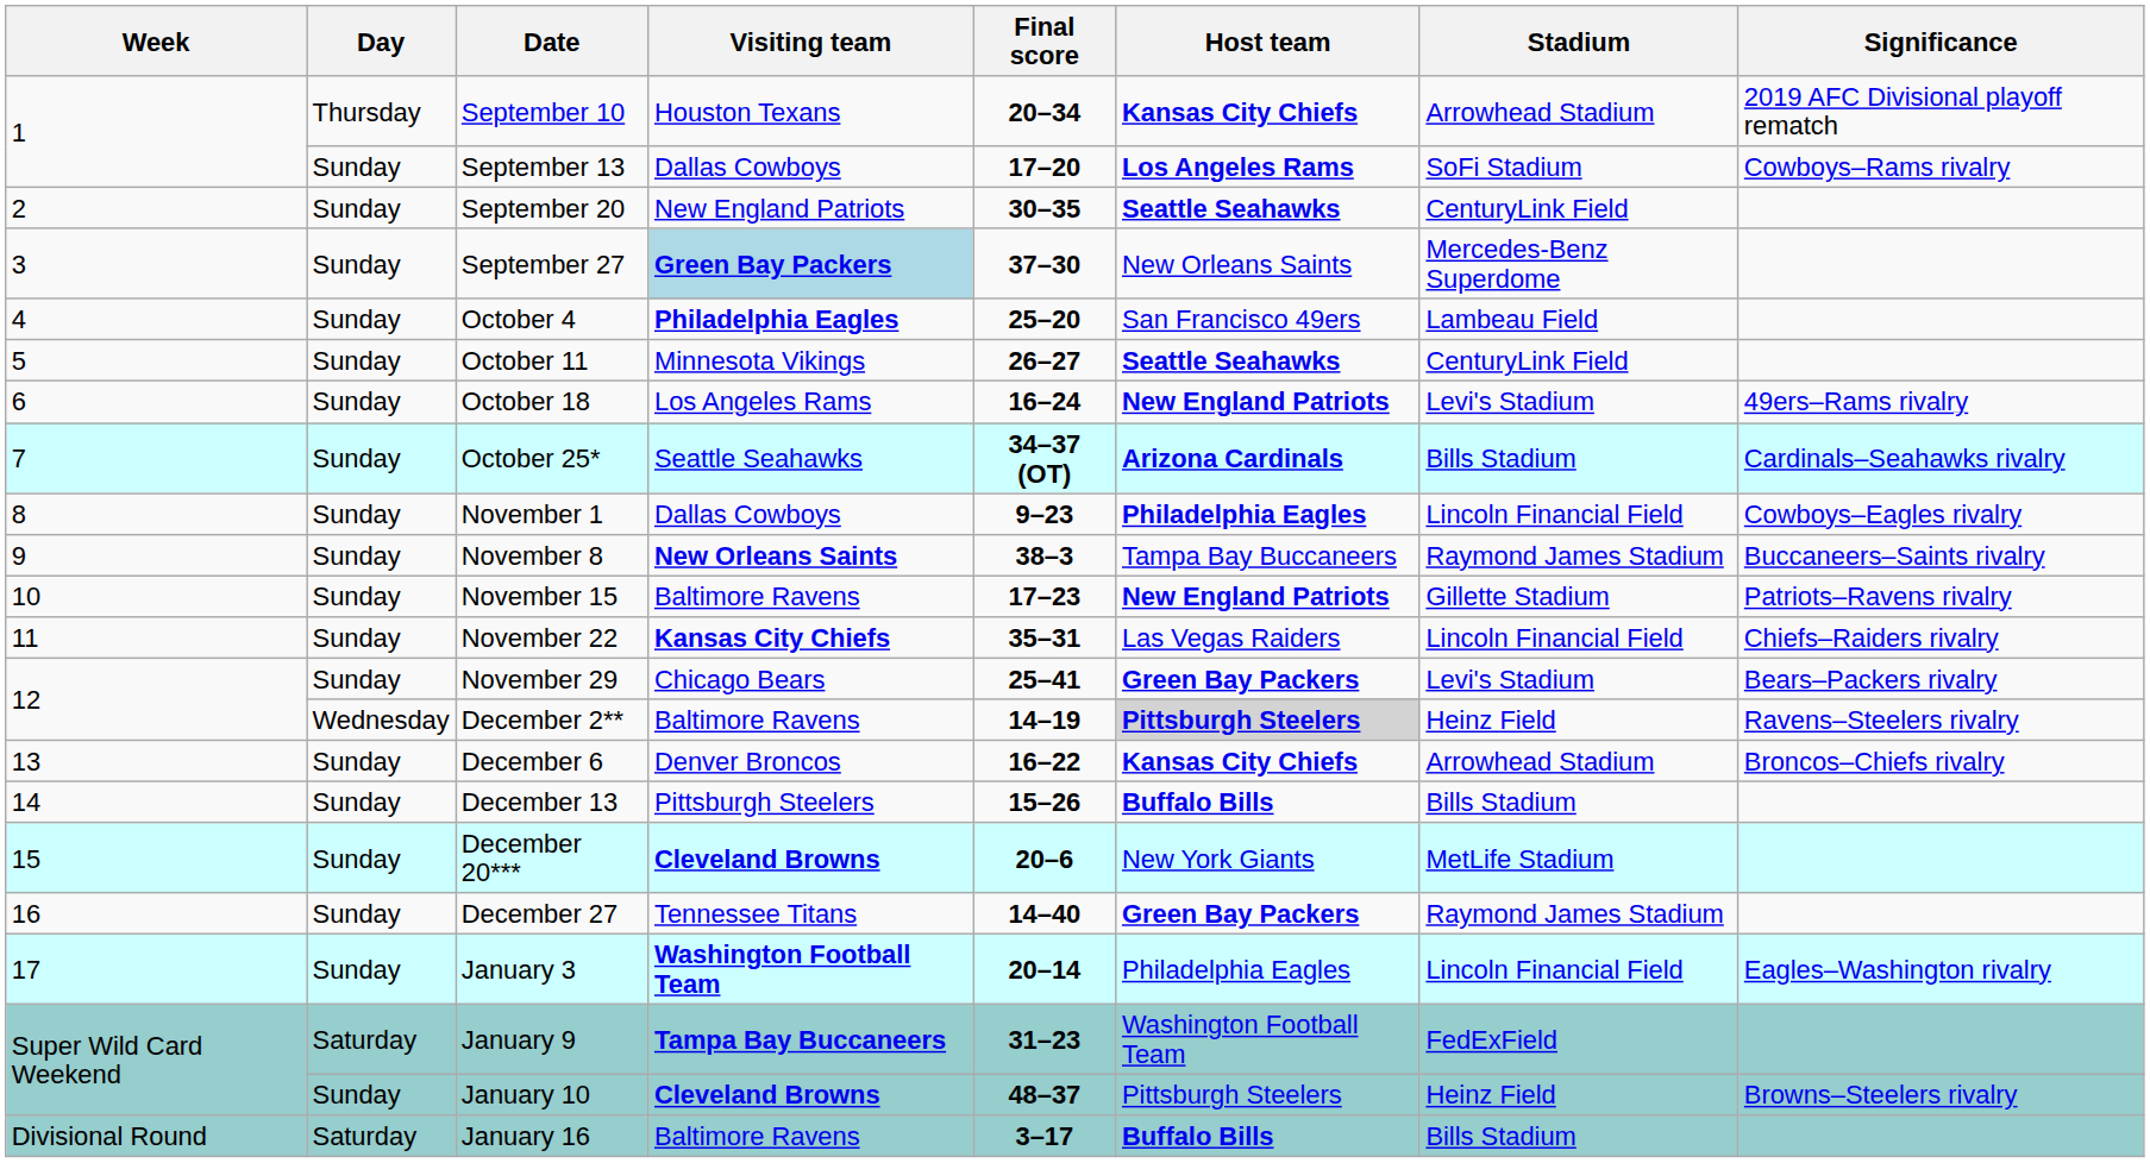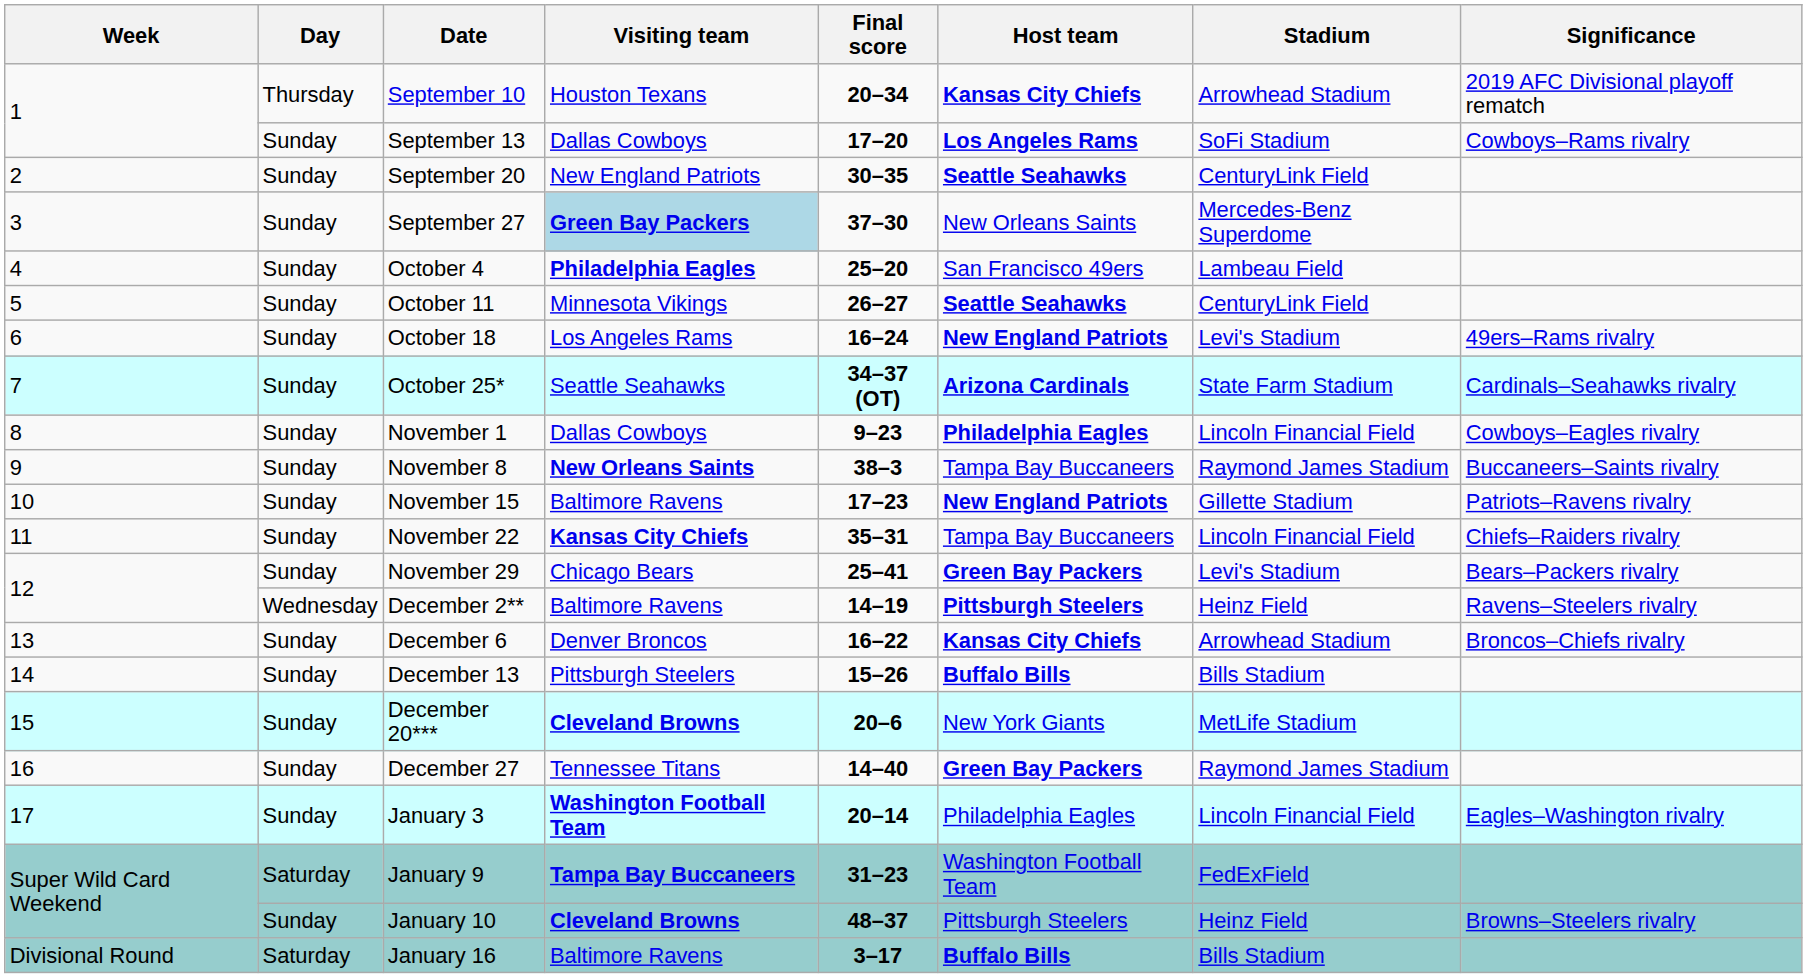 <table class="wikitable" style="font-size: 95%;">
 <tr>
 <th>Week</th>
 <th>Day</th>
 <th>Date</th>
 <th>Visiting team</th>
 <th>Final score</th>
 <th>Host team</th>
 <th>Stadium</th>
 <th>Significance</th>
 </tr>
 <tr>
 <td rowspan="2">1</td>
 <td>Thursday</td>
 <td><a href='#'>September 10</a></td>
 <td><a href='#'>Houston Texans</a></td>
 <td align="center"><strong>20–34</strong></td>
 <td><strong><a href='#'>Kansas City Chiefs</a></strong></td>
 <td><a href='#'>Arrowhead Stadium</a></td>
 <td><a href='#'>2019 AFC Divisional playoff</a> rematch</td>
 </tr>
 <tr>
 <td>Sunday</td>
 <td>September 13</td>
 <td><a href='#'>Dallas Cowboys</a></td>
 <td align="center"><strong>17–20</strong></td>
 <td><strong><a href='#'>Los Angeles Rams</a></strong></td>
 <td><a href='#'>SoFi Stadium</a></td>
 <td><a href='#'>Cowboys–Rams rivalry</a></td>
 </tr>
 <tr>
 <td>2</td>
 <td>Sunday</td>
 <td>September 20</td>
 <td><a href='#'>New England Patriots</a></td>
 <td align="center"><strong>30–35</strong></td>
 <td><strong><a href='#'>Seattle Seahawks</a></strong></td>
 <td><a href='#'>CenturyLink Field</a></td>
 <td></td>
 </tr>
 <tr>
 <td>3</td>
 <td>Sunday</td>
 <td>September 27</td>
 <td style="background: lightblue;"><strong><a href='#'>Green Bay Packers</a></strong></td>
 <td align="center"><strong>37–30</strong></td>
 <td><a href='#'>New Orleans Saints</a></td>
 <td><a href='#'>Mercedes-Benz Superdome</a></td>
 <td></td>
 </tr>
 <tr>
 <td>4</td>
 <td>Sunday</td>
 <td>October 4</td>
 <td><strong><a href='#'>Philadelphia Eagles</a></strong></td>
 <td align="center"><strong>25–20</strong></td>
 <td><a href='#'>San Francisco 49ers</a></td>
 <td><a href='#'>Lambeau Field</a></td>
 <td></td>
 </tr>
 <tr>
 <td>5</td>
 <td>Sunday</td>
 <td>October 11</td>
 <td><a href='#'>Minnesota Vikings</a></td>
 <td align="center"><strong>26–27</strong></td>
 <td><strong><a href='#'>Seattle Seahawks</a></strong></td>
 <td><a href='#'>CenturyLink Field</a></td>
 <td></td>
 </tr>
 <tr>
 <td>6</td>
 <td>Sunday</td>
 <td>October 18</td>
 <td><a href='#'>Los Angeles Rams</a></td>
 <td align="center"><strong>16–24</strong></td>
 <td><strong><a href='#'>New England Patriots</a></strong></td>
 <td><a href='#'>Levi's Stadium</a></td>
 <td><a href='#'>49ers–Rams rivalry</a></td>
 </tr>
 <tr bgcolor="#ccffff">
 <td>7</td>
 <td>Sunday</td>
 <td>October 25*</td>
 <td><a href='#'>Seattle Seahawks</a></td>
 <td align="center "><strong>34–37 (OT)</strong></td>
 <td><strong><a href='#'>Arizona Cardinals</a></strong></td>
-<td><a href='#'>Bills Stadium</a></td>
+<td><a href='#'>State Farm Stadium</a></td>
 <td><a href='#'>Cardinals–Seahawks rivalry</a></td>
 </tr>
 <tr>
 <td>8</td>
 <td>Sunday</td>
 <td>November 1</td>
 <td><a href='#'>Dallas Cowboys</a></td>
 <td align="center"><strong>9–23</strong></td>
 <td><strong><a href='#'>Philadelphia Eagles</a></strong></td>
 <td><a href='#'>Lincoln Financial Field</a></td>
 <td><a href='#'>Cowboys–Eagles rivalry</a></td>
 </tr>
 <tr>
 <td>9</td>
 <td>Sunday</td>
 <td>November 8</td>
 <td><strong><a href='#'>New Orleans Saints</a></strong></td>
 <td align="center"><strong>38–3</strong></td>
 <td><a href='#'>Tampa Bay Buccaneers</a></td>
 <td><a href='#'>Raymond James Stadium</a></td>
 <td><a href='#'>Buccaneers–Saints rivalry</a></td>
 </tr>
 <tr>
 <td>10</td>
 <td>Sunday</td>
 <td>November 15</td>
 <td><a href='#'>Baltimore Ravens</a></td>
 <td align="center"><strong>17–23</strong></td>
 <td><strong><a href='#'>New England Patriots</a></strong></td>
 <td><a href='#'>Gillette Stadium</a></td>
 <td><a href='#'>Patriots–Ravens rivalry</a></td>
 </tr>
 <tr>
 <td>11</td>
 <td>Sunday</td>
 <td>November 22</td>
 <td><strong><a href='#'>Kansas City Chiefs</a></strong></td>
 <td align="center"><strong>35–31</strong></td>
-<td><a href='#'>Las Vegas Raiders</a></td>
+<td><a href='#'>Tampa Bay Buccaneers</a></td>
 <td><a href='#'>Lincoln Financial Field</a></td>
 <td><a href='#'>Chiefs–Raiders rivalry</a></td>
 </tr>
 <tr>
 <td rowspan="2">12</td>
 <td>Sunday</td>
 <td>November 29</td>
 <td><a href='#'>Chicago Bears</a></td>
 <td align="center"><strong>25–41</strong></td>
 <td><strong><a href='#'>Green Bay Packers</a></strong></td>
 <td><a href='#'>Levi's Stadium</a></td>
 <td><a href='#'>Bears–Packers rivalry</a></td>
 </tr>
 <tr>
 <td>Wednesday</td>
 <td>December 2**</td>
 <td><a href='#'>Baltimore Ravens</a></td>
 <td align="center"><strong>14–19</strong></td>
-<td style="background: lightgrey;"><strong><a href='#'>Pittsburgh Steelers</a></strong></td>
+<td><strong><a href='#'>Pittsburgh Steelers</a></strong></td>
 <td><a href='#'>Heinz Field</a></td>
 <td><a href='#'>Ravens–Steelers rivalry</a></td>
 </tr>
 <tr>
 <td>13</td>
 <td>Sunday</td>
 <td>December 6</td>
 <td><a href='#'>Denver Broncos</a></td>
 <td align="center"><strong>16–22</strong></td>
 <td><strong><a href='#'>Kansas City Chiefs</a></strong></td>
 <td><a href='#'>Arrowhead Stadium</a></td>
 <td><a href='#'>Broncos–Chiefs rivalry</a></td>
 </tr>
 <tr>
 <td>14</td>
 <td>Sunday</td>
 <td>December 13</td>
 <td><a href='#'>Pittsburgh Steelers</a></td>
 <td align="center"><strong>15–26</strong></td>
 <td><strong><a href='#'>Buffalo Bills</a></strong></td>
 <td><a href='#'>Bills Stadium</a></td>
 <td></td>
 </tr>
 <tr bgcolor="#ccffff">
 <td>15</td>
 <td>Sunday</td>
 <td>December 20***</td>
 <td><strong><a href='#'>Cleveland Browns</a></strong></td>
 <td align="center"><strong>20–6</strong></td>
 <td><a href='#'>New York Giants</a></td>
 <td><a href='#'>MetLife Stadium</a></td>
 <td></td>
 </tr>
 <tr>
 <td>16</td>
 <td>Sunday</td>
 <td>December 27</td>
 <td><a href='#'>Tennessee Titans</a></td>
 <td align="center"><strong>14–40</strong></td>
 <td><strong><a href='#'>Green Bay Packers</a></strong></td>
 <td><a href='#'>Raymond James Stadium</a></td>
 <td></td>
 </tr>
 <tr bgcolor="#ccffff">
 <td>17</td>
 <td>Sunday</td>
 <td>January 3</td>
 <td><strong><a href='#'>Washington Football Team</a></strong></td>
 <td align="center"><strong>20–14</strong></td>
 <td><a href='#'>Philadelphia Eagles</a></td>
 <td><a href='#'>Lincoln Financial Field</a></td>
 <td><a href='#'>Eagles–Washington rivalry</a></td>
 </tr>
 <tr bgcolor="96cdcd">
 <td rowspan="2">Super Wild Card Weekend</td>
 <td>Saturday</td>
 <td>January 9</td>
 <td><strong><a href='#'>Tampa Bay Buccaneers</a></strong></td>
 <td align="center"><strong>31–23</strong></td>
 <td><a href='#'>Washington Football Team</a></td>
 <td><a href='#'>FedExField</a></td>
 <td></td>
 </tr>
 <tr bgcolor="96cdcd">
 <td>Sunday</td>
 <td>January 10</td>
 <td><strong><a href='#'>Cleveland Browns</a></strong></td>
 <td align="center"><strong>48–37</strong></td>
 <td><a href='#'>Pittsburgh Steelers</a></td>
 <td><a href='#'>Heinz Field</a></td>
 <td><a href='#'>Browns–Steelers rivalry</a></td>
 </tr>
 <tr bgcolor="96cdcd">
 <td>Divisional Round</td>
 <td>Saturday</td>
 <td>January 16</td>
 <td><a href='#'>Baltimore Ravens</a></td>
 <td align="center"><strong>3–17</strong></td>
 <td><strong><a href='#'>Buffalo Bills</a></strong></td>
 <td><a href='#'>Bills Stadium</a></td>
 <td></td>
 </tr>
 </table>
